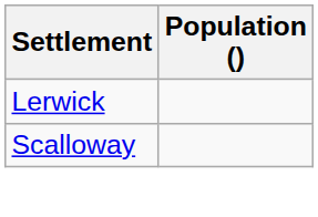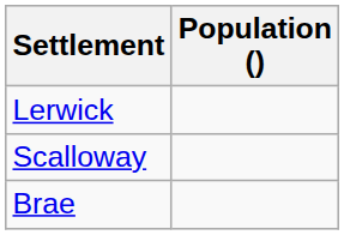 <table class="wikitable sortable">
 <tr>
 <th>Settlement</th>
 <th>Population <br>()</th>
 </tr>
 <tr>
 <td><a href='#'>Lerwick</a></td>
 <td></td>
 </tr>
 <tr>
 <td><a href='#'>Scalloway</a></td>
 <td></td>
 </tr>
+<tr>
+<td><a href='#'>Brae</a></td>
+<td></td>
+</tr>
 </table>
